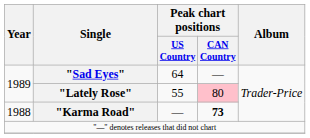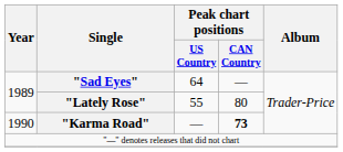 <table class="wikitable plainrowheaders" style="text-align:center;">
 <tr>
 <th rowspan="2">Year</th>
 <th rowspan="2" style="width:10em;">Single</th>
 <th colspan="2">Peak chart<br>positions</th>
 <th rowspan="2">Album</th>
 </tr>
 <tr style="font-size:smaller;">
 <th width="45"><a href='#'>US Country</a></th>
 <th width="45"><a href='#'>CAN Country</a></th>
 </tr>
 <tr>
 <td rowspan="2">1989</td>
 <th scope="row">"<a href='#'>Sad Eyes</a>"</th>
 <td>64</td>
 <td>—</td>
 <td align="left" rowspan="3"><em>Trader-Price</em></td>
 </tr>
 <tr>
 <th scope="row">"Lately Rose"</th>
 <td>55</td>
-<td style="background: pink;">80</td>
+<td>80</td>
 </tr>
 <tr>
-<td>1988</td>
+<td>1990</td>
 <th scope="row">"Karma Road"</th>
 <td>—</td>
 <td><strong>73</strong></td>
 </tr>
 <tr>
 <td colspan="5" style="font-size:8pt">"—" denotes releases that did not chart</td>
 </tr>
 <tr>
 </tr>
 </table>
